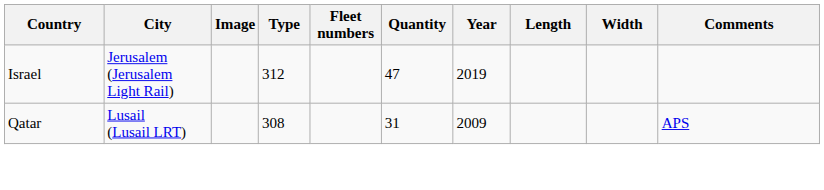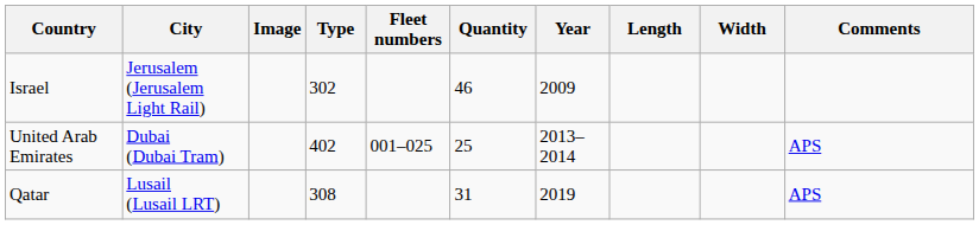 <table class="wikitable sortable">
 <tr>
 <th style="width:15em;">Country</th>
 <th style="width:15em;">City</th>
 <th>Image</th>
 <th style="width:6em;">Type</th>
 <th style="width:6em;">Fleet numbers</th>
 <th style="width:6em;">Quantity</th>
 <th style="width:8em;">Year</th>
 <th style="width:10em;">Length</th>
 <th style="width:10em;">Width</th>
 <th style="width:30em;">Comments</th>
 </tr>
 <tr>
 <td>Israel</td>
 <td><a href='#'>Jerusalem</a><br>(<a href='#'>Jerusalem Light Rail</a>)</td>
 <td></td>
-<td>312</td>
+<td>302</td>
 <td></td>
-<td>47</td>
-<td>2019</td>
+<td>46</td>
+<td>2009</td>
 <td></td>
 <td></td>
 <td></td>
+</tr>
+<tr>
+<td>United Arab Emirates</td>
+<td><a href='#'>Dubai</a><br>(<a href='#'>Dubai Tram</a>)</td>
+<td></td>
+<td>402</td>
+<td>001–025</td>
+<td>25</td>
+<td>2013–2014</td>
+<td></td>
+<td></td>
+<td><a href='#'>APS</a></td>
 </tr>
 <tr>
 <td>Qatar</td>
 <td><a href='#'>Lusail</a><br>(<a href='#'>Lusail LRT</a>)</td>
 <td></td>
 <td>308</td>
 <td></td>
 <td>31</td>
-<td>2009</td>
+<td>2019</td>
 <td></td>
 <td></td>
 <td><a href='#'>APS</a></td>
 </tr>
 </table>
